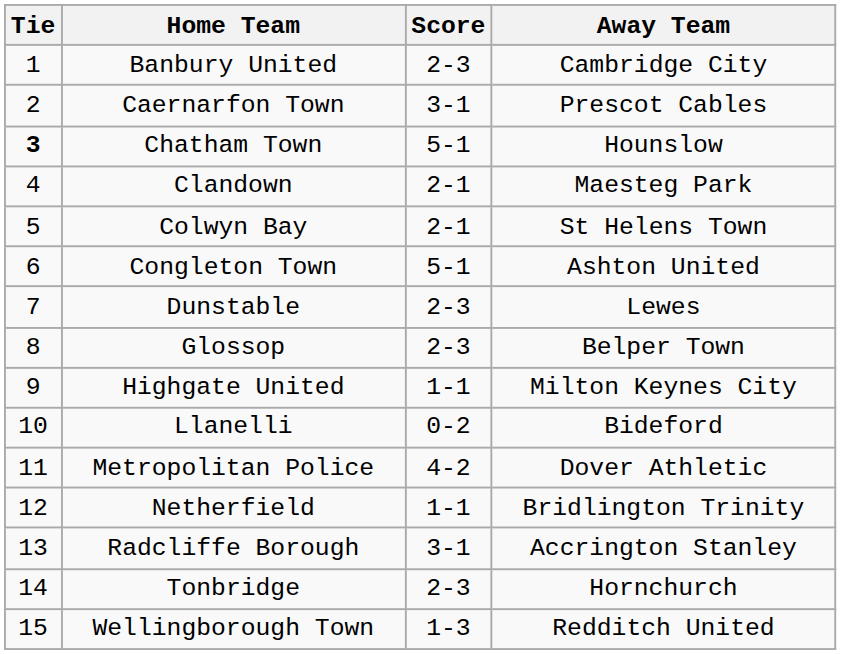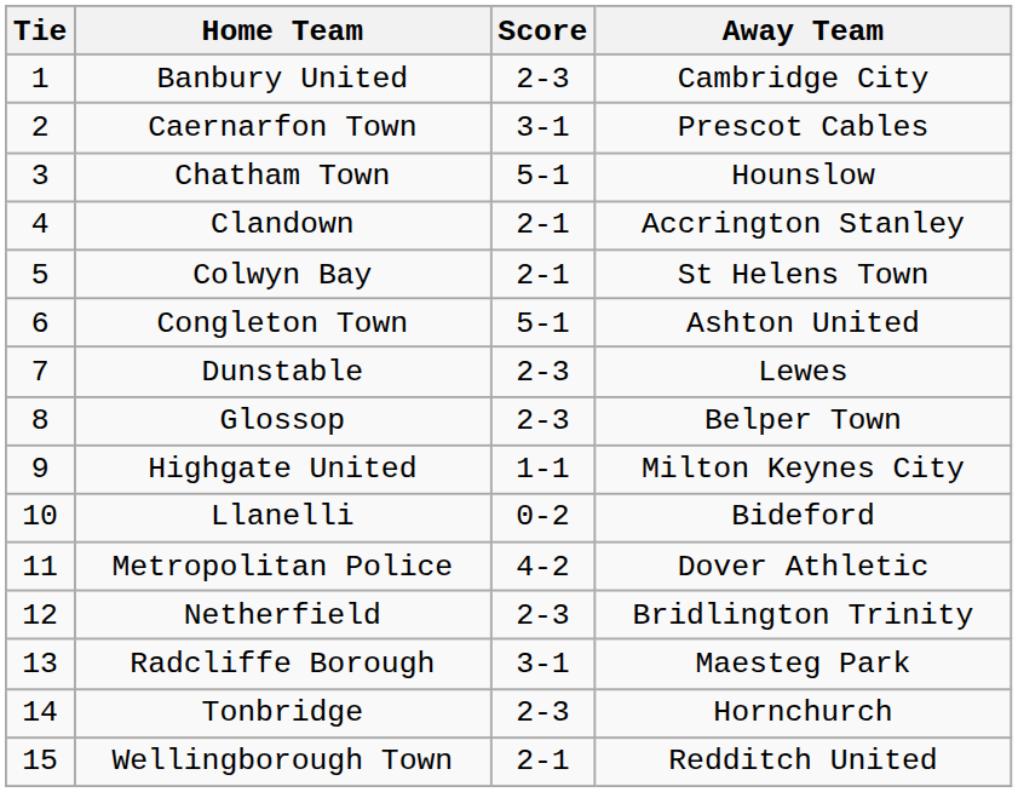 <table class="wikitable" style="text-align:center;">
 <tr>
 <th width=20>Tie</th>
 <th width=175>Home Team</th>
 <th width=20>Score</th>
 <th width=175>Away Team</th>
 </tr>
 <tr>
 <td>1</td>
 <td>Banbury United</td>
 <td>2-3</td>
 <td>Cambridge City</td>
 </tr>
 <tr>
 <td>2</td>
 <td>Caernarfon Town</td>
 <td>3-1</td>
 <td>Prescot Cables</td>
 </tr>
 <tr>
-<td><strong>3</strong></td>
+<td>3</td>
 <td>Chatham Town</td>
 <td>5-1</td>
 <td>Hounslow</td>
 </tr>
 <tr>
 <td>4</td>
 <td>Clandown</td>
 <td>2-1</td>
-<td>Maesteg Park</td>
+<td>Accrington Stanley</td>
 </tr>
 <tr>
 <td>5</td>
 <td>Colwyn Bay</td>
 <td>2-1</td>
 <td>St Helens Town</td>
 </tr>
 <tr>
 <td>6</td>
 <td>Congleton Town</td>
 <td>5-1</td>
 <td>Ashton United</td>
 </tr>
 <tr>
 <td>7</td>
 <td>Dunstable</td>
 <td>2-3</td>
 <td>Lewes</td>
 </tr>
 <tr>
 <td>8</td>
 <td>Glossop</td>
 <td>2-3</td>
 <td>Belper Town</td>
 </tr>
 <tr>
 <td>9</td>
 <td>Highgate United</td>
 <td>1-1</td>
 <td>Milton Keynes City</td>
 </tr>
 <tr>
 <td>10</td>
 <td>Llanelli</td>
 <td>0-2</td>
 <td>Bideford</td>
 </tr>
 <tr>
 <td>11</td>
 <td>Metropolitan Police</td>
 <td>4-2</td>
 <td>Dover Athletic</td>
 </tr>
 <tr>
 <td>12</td>
 <td>Netherfield</td>
-<td>1-1</td>
+<td>2-3</td>
 <td>Bridlington Trinity</td>
 </tr>
 <tr>
 <td>13</td>
 <td>Radcliffe Borough</td>
 <td>3-1</td>
-<td>Accrington Stanley</td>
+<td>Maesteg Park</td>
 </tr>
 <tr>
 <td>14</td>
 <td>Tonbridge</td>
 <td>2-3</td>
 <td>Hornchurch</td>
 </tr>
 <tr>
 <td>15</td>
 <td>Wellingborough Town</td>
-<td>1-3</td>
+<td>2-1</td>
 <td>Redditch United</td>
 </tr>
 </table>
